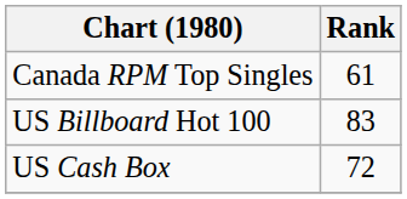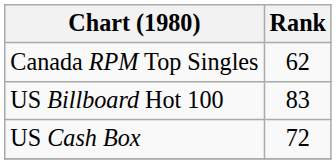 <table class="wikitable sortable">
 <tr>
 <th>Chart (1980)</th>
 <th style="text-align:center;">Rank</th>
 </tr>
 <tr>
 <td>Canada <em>RPM</em> Top Singles</td>
-<td style="text-align:center;">61</td>
+<td style="text-align:center;">62</td>
 </tr>
 <tr>
 <td>US <em>Billboard</em> Hot 100</td>
 <td style="text-align:center;">83</td>
 </tr>
 <tr>
 <td>US <em>Cash Box</em> </td>
 <td style="text-align:center;">72</td>
 </tr>
 <tr>
 </tr>
 </table>
